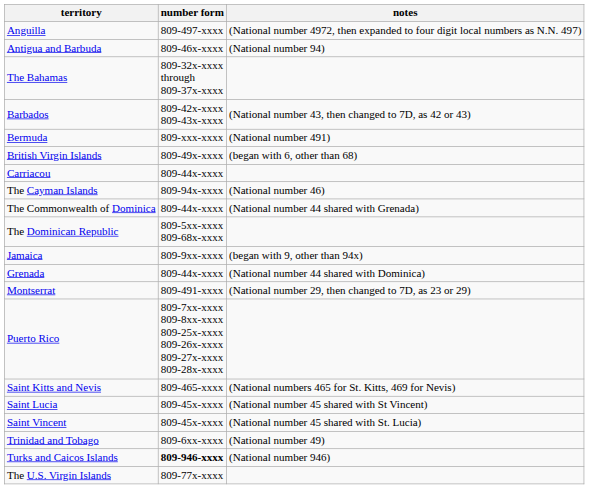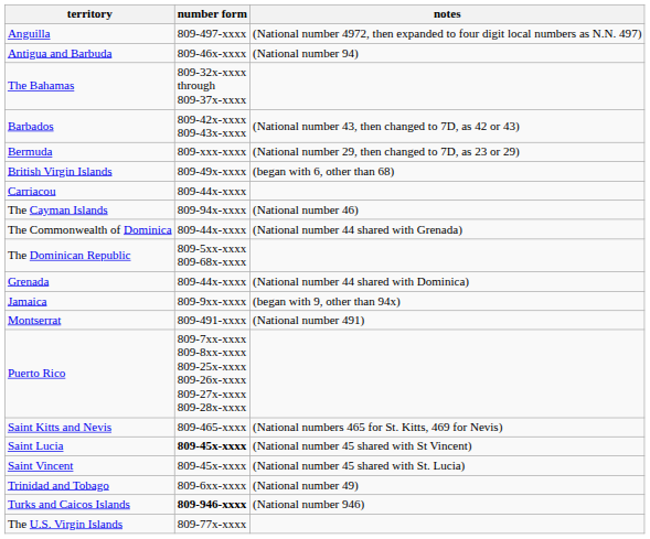 <table class="wikitable sortable">
 <tr>
 <th>territory</th>
 <th>number form</th>
 <th>notes</th>
 </tr>
 <tr>
 <td><a href='#'>Anguilla</a></td>
 <td>809-497-xxxx</td>
 <td>(National number 4972, then expanded to four digit local numbers as N.N. 497)</td>
 </tr>
 <tr>
 <td><a href='#'>Antigua and Barbuda</a></td>
 <td>809-46x-xxxx</td>
 <td>(National number 94)</td>
 </tr>
 <tr>
 <td><a href='#'>The Bahamas</a></td>
 <td>809-32x-xxxx<br>through<br>809-37x-xxxx</td>
 <td></td>
 </tr>
 <tr>
 <td><a href='#'>Barbados</a></td>
 <td>809-42x-xxxx<br>809-43x-xxxx</td>
 <td>(National number 43, then changed to 7D, as 42 or 43)</td>
 </tr>
 <tr>
 <td><a href='#'>Bermuda</a></td>
 <td>809-xxx-xxxx</td>
-<td>(National number 491)</td>
+<td>(National number 29, then changed to 7D, as 23 or 29)</td>
 </tr>
 <tr>
 <td><a href='#'>British Virgin Islands</a></td>
 <td>809-49x-xxxx</td>
 <td>(began with 6, other than 68)</td>
 </tr>
 <tr>
 <td><a href='#'>Carriacou</a></td>
 <td>809-44x-xxxx</td>
 <td></td>
 </tr>
 <tr>
 <td>The <a href='#'>Cayman Islands</a></td>
 <td>809-94x-xxxx</td>
 <td>(National number 46)</td>
 </tr>
 <tr>
 <td>The Commonwealth of <a href='#'>Dominica</a></td>
 <td>809-44x-xxxx</td>
 <td>(National number 44 shared with Grenada)</td>
 </tr>
 <tr>
 <td>The <a href='#'>Dominican Republic</a></td>
 <td>809-5xx-xxxx<br>809-68x-xxxx</td>
 <td></td>
 </tr>
 <tr>
+<td><a href='#'>Grenada</a></td>
+<td>809-44x-xxxx</td>
+<td>(National number 44 shared with Dominica)</td>
+</tr>
+<tr>
 <td><a href='#'>Jamaica</a></td>
 <td>809-9xx-xxxx</td>
 <td>(began with 9, other than 94x)</td>
 </tr>
 <tr>
-<td><a href='#'>Grenada</a></td>
-<td>809-44x-xxxx</td>
-<td>(National number 44 shared with Dominica)</td>
-</tr>
-<tr>
 <td><a href='#'>Montserrat</a></td>
 <td>809-491-xxxx</td>
-<td>(National number 29, then changed to 7D, as 23 or 29)</td>
+<td>(National number 491)</td>
 </tr>
 <tr>
 <td><a href='#'>Puerto Rico</a></td>
 <td>809-7xx-xxxx<br>809-8xx-xxxx<br>809-25x-xxxx<br>809-26x-xxxx<br>809-27x-xxxx<br>809-28x-xxxx</td>
 <td></td>
 </tr>
 <tr>
 <td><a href='#'>Saint Kitts and Nevis</a></td>
 <td>809-465-xxxx</td>
 <td>(National numbers 465 for St. Kitts, 469 for Nevis)</td>
 </tr>
 <tr>
 <td><a href='#'>Saint Lucia</a></td>
-<td>809-45x-xxxx</td>
+<td><strong>809-45x-xxxx</strong></td>
 <td>(National number 45 shared with St Vincent)</td>
 </tr>
 <tr>
 <td><a href='#'>Saint Vincent</a></td>
 <td>809-45x-xxxx</td>
 <td>(National number 45 shared with St. Lucia)</td>
 </tr>
 <tr>
 <td><a href='#'>Trinidad and Tobago</a></td>
 <td>809-6xx-xxxx</td>
 <td>(National number 49)</td>
 </tr>
 <tr>
 <td><a href='#'>Turks and Caicos Islands</a></td>
 <td><strong>809-946-xxxx</strong></td>
 <td>(National number 946)</td>
 </tr>
 <tr>
 <td>The <a href='#'>U.S. Virgin Islands</a></td>
 <td>809-77x-xxxx</td>
 <td></td>
 </tr>
 </table>
